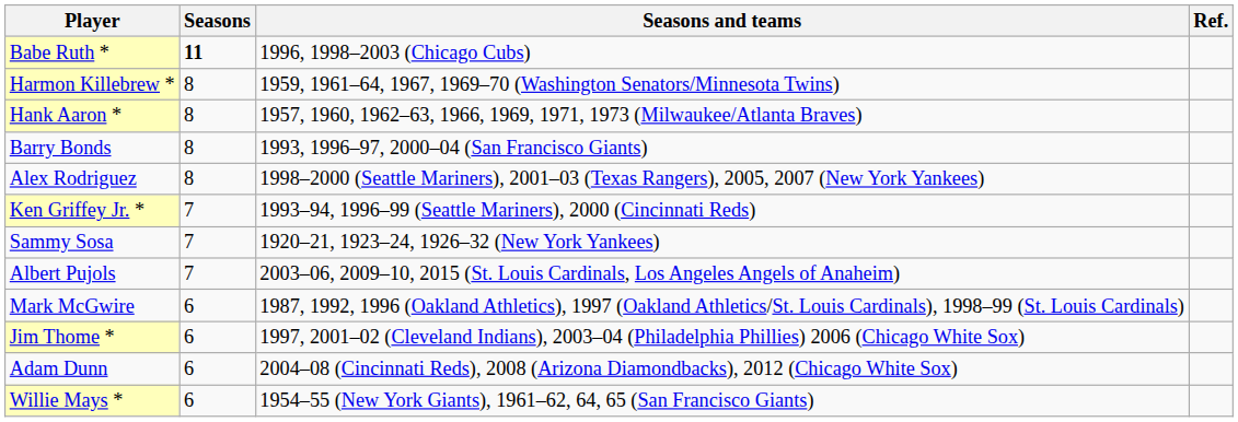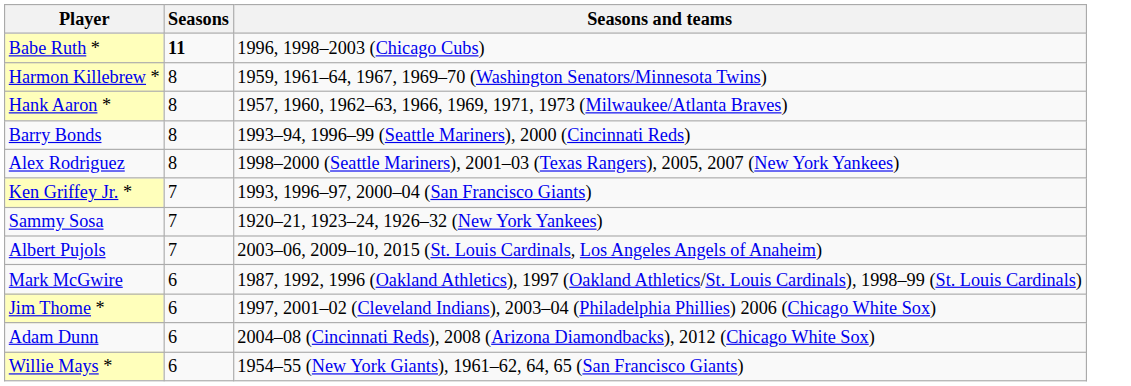 <table class="wikitable">
 <tr>
 <th>Player</th>
 <th>Seasons</th>
 <th>Seasons and teams</th>
-<th>Ref.</th>
 </tr>
 <tr>
 <td style="background-color:#ffffbb"><a href='#'>Babe Ruth</a> *</td>
 <td><strong>11</strong></td>
 <td>1996, 1998–2003 (<a href='#'>Chicago Cubs</a>)</td>
-<td></td>
 </tr>
 <tr>
 <td style="background-color:#ffffbb"><a href='#'>Harmon Killebrew</a> *</td>
 <td>8</td>
 <td>1959, 1961–64, 1967, 1969–70 (<a href='#'>Washington Senators/Minnesota Twins</a>)</td>
-<td></td>
 </tr>
 <tr>
 <td style="background-color:#ffffbb"><a href='#'>Hank Aaron</a> *</td>
 <td>8</td>
 <td>1957, 1960, 1962–63, 1966, 1969, 1971, 1973 (<a href='#'>Milwaukee/Atlanta Braves</a>)</td>
-<td></td>
 </tr>
 <tr>
 <td><a href='#'>Barry Bonds</a></td>
 <td>8</td>
-<td>1993, 1996–97, 2000–04 (<a href='#'>San Francisco Giants</a>)</td>
-<td></td>
+<td>1993–94, 1996–99 (<a href='#'>Seattle Mariners</a>), 2000 (<a href='#'>Cincinnati Reds</a>)</td>
 </tr>
 <tr>
 <td><a href='#'>Alex Rodriguez</a></td>
 <td>8</td>
 <td>1998–2000 (<a href='#'>Seattle Mariners</a>), 2001–03 (<a href='#'>Texas Rangers</a>), 2005, 2007 (<a href='#'>New York Yankees</a>)</td>
-<td></td>
 </tr>
 <tr>
 <td style="background-color:#ffffbb"><a href='#'>Ken Griffey Jr.</a> *</td>
 <td>7</td>
-<td>1993–94, 1996–99 (<a href='#'>Seattle Mariners</a>), 2000 (<a href='#'>Cincinnati Reds</a>)</td>
-<td></td>
+<td>1993, 1996–97, 2000–04 (<a href='#'>San Francisco Giants</a>)</td>
 </tr>
 <tr>
 <td><a href='#'>Sammy Sosa</a></td>
 <td>7</td>
 <td>1920–21, 1923–24, 1926–32 (<a href='#'>New York Yankees</a>)</td>
-<td></td>
 </tr>
 <tr>
 <td><a href='#'>Albert Pujols</a></td>
 <td>7</td>
 <td>2003–06, 2009–10, 2015 (<a href='#'>St. Louis Cardinals</a>, <a href='#'>Los Angeles Angels of Anaheim</a>)</td>
-<td></td>
 </tr>
 <tr>
 <td><a href='#'>Mark McGwire</a></td>
 <td>6</td>
 <td>1987, 1992, 1996 (<a href='#'>Oakland Athletics</a>), 1997 (<a href='#'>Oakland Athletics</a>/<a href='#'>St. Louis Cardinals</a>), 1998–99 (<a href='#'>St. Louis Cardinals</a>)</td>
-<td></td>
 </tr>
 <tr>
 <td style="background-color:#ffffbb"><a href='#'>Jim Thome</a> *</td>
 <td>6</td>
 <td>1997, 2001–02 (<a href='#'>Cleveland Indians</a>), 2003–04 (<a href='#'>Philadelphia Phillies</a>) 2006 (<a href='#'>Chicago White Sox</a>)</td>
-<td></td>
 </tr>
 <tr>
 <td><a href='#'>Adam Dunn</a></td>
 <td>6</td>
 <td>2004–08 (<a href='#'>Cincinnati Reds</a>), 2008 (<a href='#'>Arizona Diamondbacks</a>), 2012 (<a href='#'>Chicago White Sox</a>)</td>
-<td></td>
 </tr>
 <tr>
 <td style="background-color:#ffffbb"><a href='#'>Willie Mays</a> *</td>
 <td>6</td>
 <td>1954–55 (<a href='#'>New York Giants</a>), 1961–62, 64, 65 (<a href='#'>San Francisco Giants</a>)</td>
-<td></td>
 </tr>
 </table>
